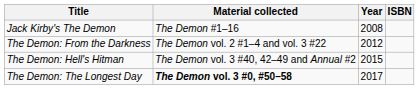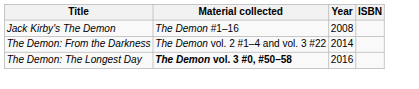 <table class="wikitable sortable">
 <tr>
 <th>Title</th>
 <th>Material collected</th>
 <th>Year</th>
 <th>ISBN</th>
 </tr>
 <tr>
 <td><em>Jack Kirby's The Demon</em></td>
 <td><em>The Demon</em> #1–16</td>
 <td>2008</td>
 <td></td>
 </tr>
 <tr>
 <td><em>The Demon: From the Darkness</em></td>
 <td><em>The Demon</em> vol. 2 #1–4 and vol. 3 #22</td>
-<td>2012</td>
-<td></td>
-</tr>
-<tr>
-<td><em>The Demon: Hell's Hitman</em></td>
-<td><em>The Demon</em> vol. 3 #40, 42–49 and <em>Annual</em> #2</td>
-<td>2015</td>
+<td>2014</td>
 <td></td>
 </tr>
 <tr>
 <td><em>The Demon: The Longest Day</em></td>
 <td><strong><em>The Demon</em> vol. 3 #0, #50–58</strong></td>
-<td>2017</td>
+<td>2016</td>
 <td></td>
 </tr>
 </table>
